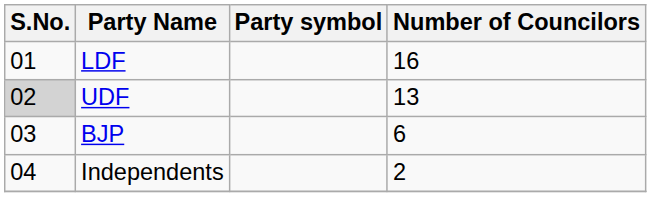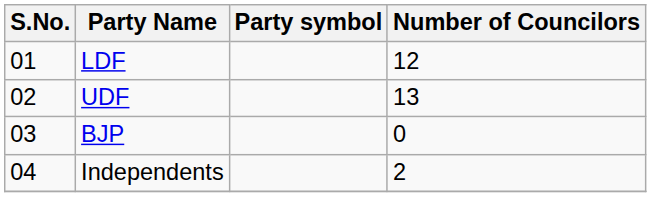 <table class="sortable wikitable">
 <tr>
 <th>S.No.</th>
 <th>Party Name</th>
 <th>Party symbol</th>
 <th>Number of Councilors</th>
 </tr>
 <tr>
 <td>01</td>
 <td><a href='#'>LDF</a></td>
 <td></td>
-<td>16</td>
+<td>12</td>
 </tr>
 <tr>
-<td style="background: lightgrey;">02</td>
+<td>02</td>
 <td><a href='#'>UDF</a></td>
 <td></td>
 <td>13</td>
 </tr>
 <tr>
 <td>03</td>
 <td><a href='#'>BJP</a></td>
 <td></td>
-<td>6</td>
+<td>0</td>
 </tr>
 <tr>
 <td>04</td>
 <td>Independents</td>
 <td></td>
 <td>2</td>
 </tr>
 <tr>
 </tr>
 </table>
